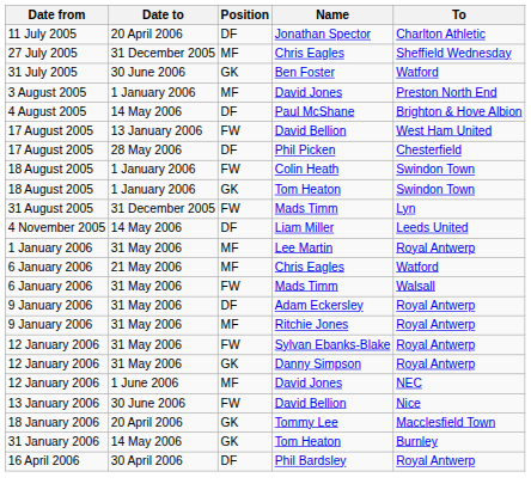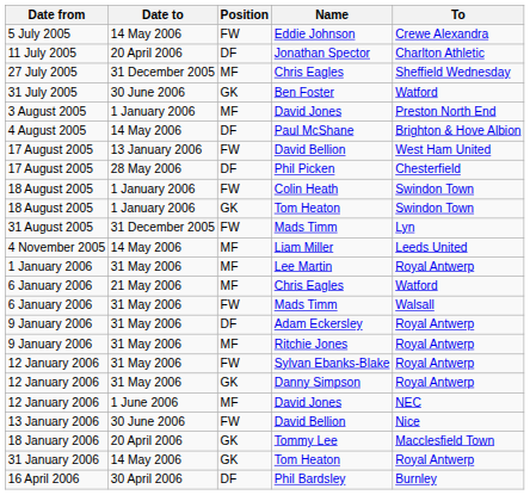 <table class="wikitable">
 <tr>
 <th>Date from</th>
 <th>Date to</th>
 <th>Position</th>
 <th>Name</th>
 <th>To</th>
+</tr>
+<tr>
+<td>5 July 2005</td>
+<td>14 May 2006</td>
+<td>FW</td>
+<td> <a href='#'>Eddie Johnson</a></td>
+<td> <a href='#'>Crewe Alexandra</a></td>
 </tr>
 <tr>
 <td>11 July 2005</td>
 <td>20 April 2006</td>
 <td>DF</td>
 <td> <a href='#'>Jonathan Spector</a></td>
 <td> <a href='#'>Charlton Athletic</a></td>
 </tr>
 <tr>
 <td>27 July 2005</td>
 <td>31 December 2005</td>
 <td>MF</td>
 <td> <a href='#'>Chris Eagles</a></td>
 <td> <a href='#'>Sheffield Wednesday</a></td>
 </tr>
 <tr>
 <td>31 July 2005</td>
 <td>30 June 2006</td>
 <td>GK</td>
 <td> <a href='#'>Ben Foster</a></td>
 <td> <a href='#'>Watford</a></td>
 </tr>
 <tr>
 <td>3 August 2005</td>
 <td>1 January 2006</td>
 <td>MF</td>
 <td> <a href='#'>David Jones</a></td>
 <td> <a href='#'>Preston North End</a></td>
 </tr>
 <tr>
 <td>4 August 2005</td>
 <td>14 May 2006</td>
 <td>DF</td>
 <td> <a href='#'>Paul McShane</a></td>
 <td> <a href='#'>Brighton & Hove Albion</a></td>
 </tr>
 <tr>
 <td>17 August 2005</td>
 <td>13 January 2006</td>
 <td>FW</td>
 <td> <a href='#'>David Bellion</a></td>
 <td> <a href='#'>West Ham United</a></td>
 </tr>
 <tr>
 <td>17 August 2005</td>
 <td>28 May 2006</td>
 <td>DF</td>
 <td> <a href='#'>Phil Picken</a></td>
 <td> <a href='#'>Chesterfield</a></td>
 </tr>
 <tr>
 <td>18 August 2005</td>
 <td>1 January 2006</td>
 <td>FW</td>
 <td> <a href='#'>Colin Heath</a></td>
 <td> <a href='#'>Swindon Town</a></td>
 </tr>
 <tr>
 <td>18 August 2005</td>
 <td>1 January 2006</td>
 <td>GK</td>
 <td> <a href='#'>Tom Heaton</a></td>
 <td> <a href='#'>Swindon Town</a></td>
 </tr>
 <tr>
 <td>31 August 2005</td>
 <td>31 December 2005</td>
 <td>FW</td>
 <td> <a href='#'>Mads Timm</a></td>
 <td> <a href='#'>Lyn</a></td>
 </tr>
 <tr>
 <td>4 November 2005</td>
 <td>14 May 2006</td>
-<td>DF</td>
+<td>MF</td>
 <td> <a href='#'>Liam Miller</a></td>
 <td> <a href='#'>Leeds United</a></td>
 </tr>
 <tr>
 <td>1 January 2006</td>
 <td>31 May 2006</td>
 <td>MF</td>
 <td> <a href='#'>Lee Martin</a></td>
 <td> <a href='#'>Royal Antwerp</a></td>
 </tr>
 <tr>
 <td>6 January 2006</td>
 <td>21 May 2006</td>
 <td>MF</td>
 <td> <a href='#'>Chris Eagles</a></td>
 <td> <a href='#'>Watford</a></td>
 </tr>
 <tr>
 <td>6 January 2006</td>
 <td>31 May 2006</td>
 <td>FW</td>
 <td> <a href='#'>Mads Timm</a></td>
 <td> <a href='#'>Walsall</a></td>
 </tr>
 <tr>
 <td>9 January 2006</td>
 <td>31 May 2006</td>
 <td>DF</td>
 <td> <a href='#'>Adam Eckersley</a></td>
 <td> <a href='#'>Royal Antwerp</a></td>
 </tr>
 <tr>
 <td>9 January 2006</td>
 <td>31 May 2006</td>
 <td>MF</td>
 <td> <a href='#'>Ritchie Jones</a></td>
 <td> <a href='#'>Royal Antwerp</a></td>
 </tr>
 <tr>
 <td>12 January 2006</td>
 <td>31 May 2006</td>
 <td>FW</td>
 <td> <a href='#'>Sylvan Ebanks-Blake</a></td>
 <td> <a href='#'>Royal Antwerp</a></td>
 </tr>
 <tr>
 <td>12 January 2006</td>
 <td>31 May 2006</td>
 <td>GK</td>
 <td> <a href='#'>Danny Simpson</a></td>
 <td> <a href='#'>Royal Antwerp</a></td>
 </tr>
 <tr>
 <td>12 January 2006</td>
 <td>1 June 2006</td>
 <td>MF</td>
 <td> <a href='#'>David Jones</a></td>
 <td> <a href='#'>NEC</a></td>
 </tr>
 <tr>
 <td>13 January 2006</td>
 <td>30 June 2006</td>
 <td>FW</td>
 <td> <a href='#'>David Bellion</a></td>
 <td> <a href='#'>Nice</a></td>
 </tr>
 <tr>
 <td>18 January 2006</td>
 <td>20 April 2006</td>
 <td>GK</td>
 <td> <a href='#'>Tommy Lee</a></td>
 <td> <a href='#'>Macclesfield Town</a></td>
 </tr>
 <tr>
 <td>31 January 2006</td>
 <td>14 May 2006</td>
 <td>GK</td>
 <td> <a href='#'>Tom Heaton</a></td>
-<td> <a href='#'>Burnley</a></td>
+<td> <a href='#'>Royal Antwerp</a></td>
 </tr>
 <tr>
 <td>16 April 2006</td>
 <td>30 April 2006</td>
 <td>DF</td>
 <td> <a href='#'>Phil Bardsley</a></td>
-<td> <a href='#'>Royal Antwerp</a></td>
+<td> <a href='#'>Burnley</a></td>
 </tr>
 </table>
